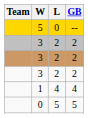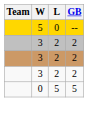 <table class="wikitable" style="text-align:center;">
 <tr>
 <th>Team</th>
 <th width=20px>W</th>
 <th width=20px>L</th>
 <th width=20px><a href='#'>GB</a></th>
 </tr>
 <tr bgcolor=gold>
 <td align="left"><strong></strong></td>
 <td>5</td>
 <td>0</td>
 <td>--</td>
 </tr>
 <tr bgcolor=silver>
 <td align="left"></td>
 <td>3</td>
 <td>2</td>
 <td>2</td>
 </tr>
 <tr bgcolor=CC9966>
 <td align="left"></td>
 <td>3</td>
 <td>2</td>
 <td>2</td>
 </tr>
 <tr>
 <td align="left"></td>
 <td>3</td>
 <td>2</td>
 <td>2</td>
 </tr>
 <tr>
 <td align="left"></td>
-<td>1</td>
-<td>4</td>
-<td>4</td>
-</tr>
-<tr>
-<td align="left"></td>
 <td>0</td>
 <td>5</td>
 <td>5</td>
 </tr>
 </table>
